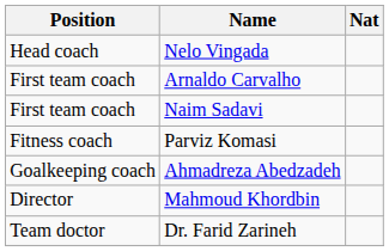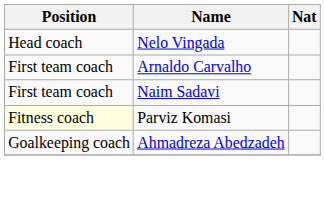 <table class="wikitable">
 <tr>
 <th>Position</th>
 <th>Name</th>
 <th>Nat</th>
 </tr>
 <tr>
 <td>Head coach</td>
 <td><a href='#'>Nelo Vingada</a></td>
 <td></td>
 </tr>
 <tr>
 <td>First team coach</td>
 <td><a href='#'>Arnaldo Carvalho</a></td>
 <td></td>
 </tr>
 <tr>
 <td>First team coach</td>
 <td><a href='#'>Naim Sadavi</a></td>
 <td></td>
 </tr>
 <tr>
-<td>Fitness coach</td>
+<td style="background: lightyellow;">Fitness coach</td>
 <td>Parviz Komasi</td>
 <td></td>
 </tr>
 <tr>
 <td>Goalkeeping coach</td>
 <td><a href='#'>Ahmadreza Abedzadeh</a></td>
 <td></td>
 </tr>
 <tr>
-<td>Director</td>
-<td><a href='#'>Mahmoud Khordbin</a></td>
-<td></td>
-</tr>
-<tr>
-<td>Team doctor</td>
-<td>Dr. Farid Zarineh</td>
-<td></td>
-</tr>
-<tr>
 </tr>
 </table>
